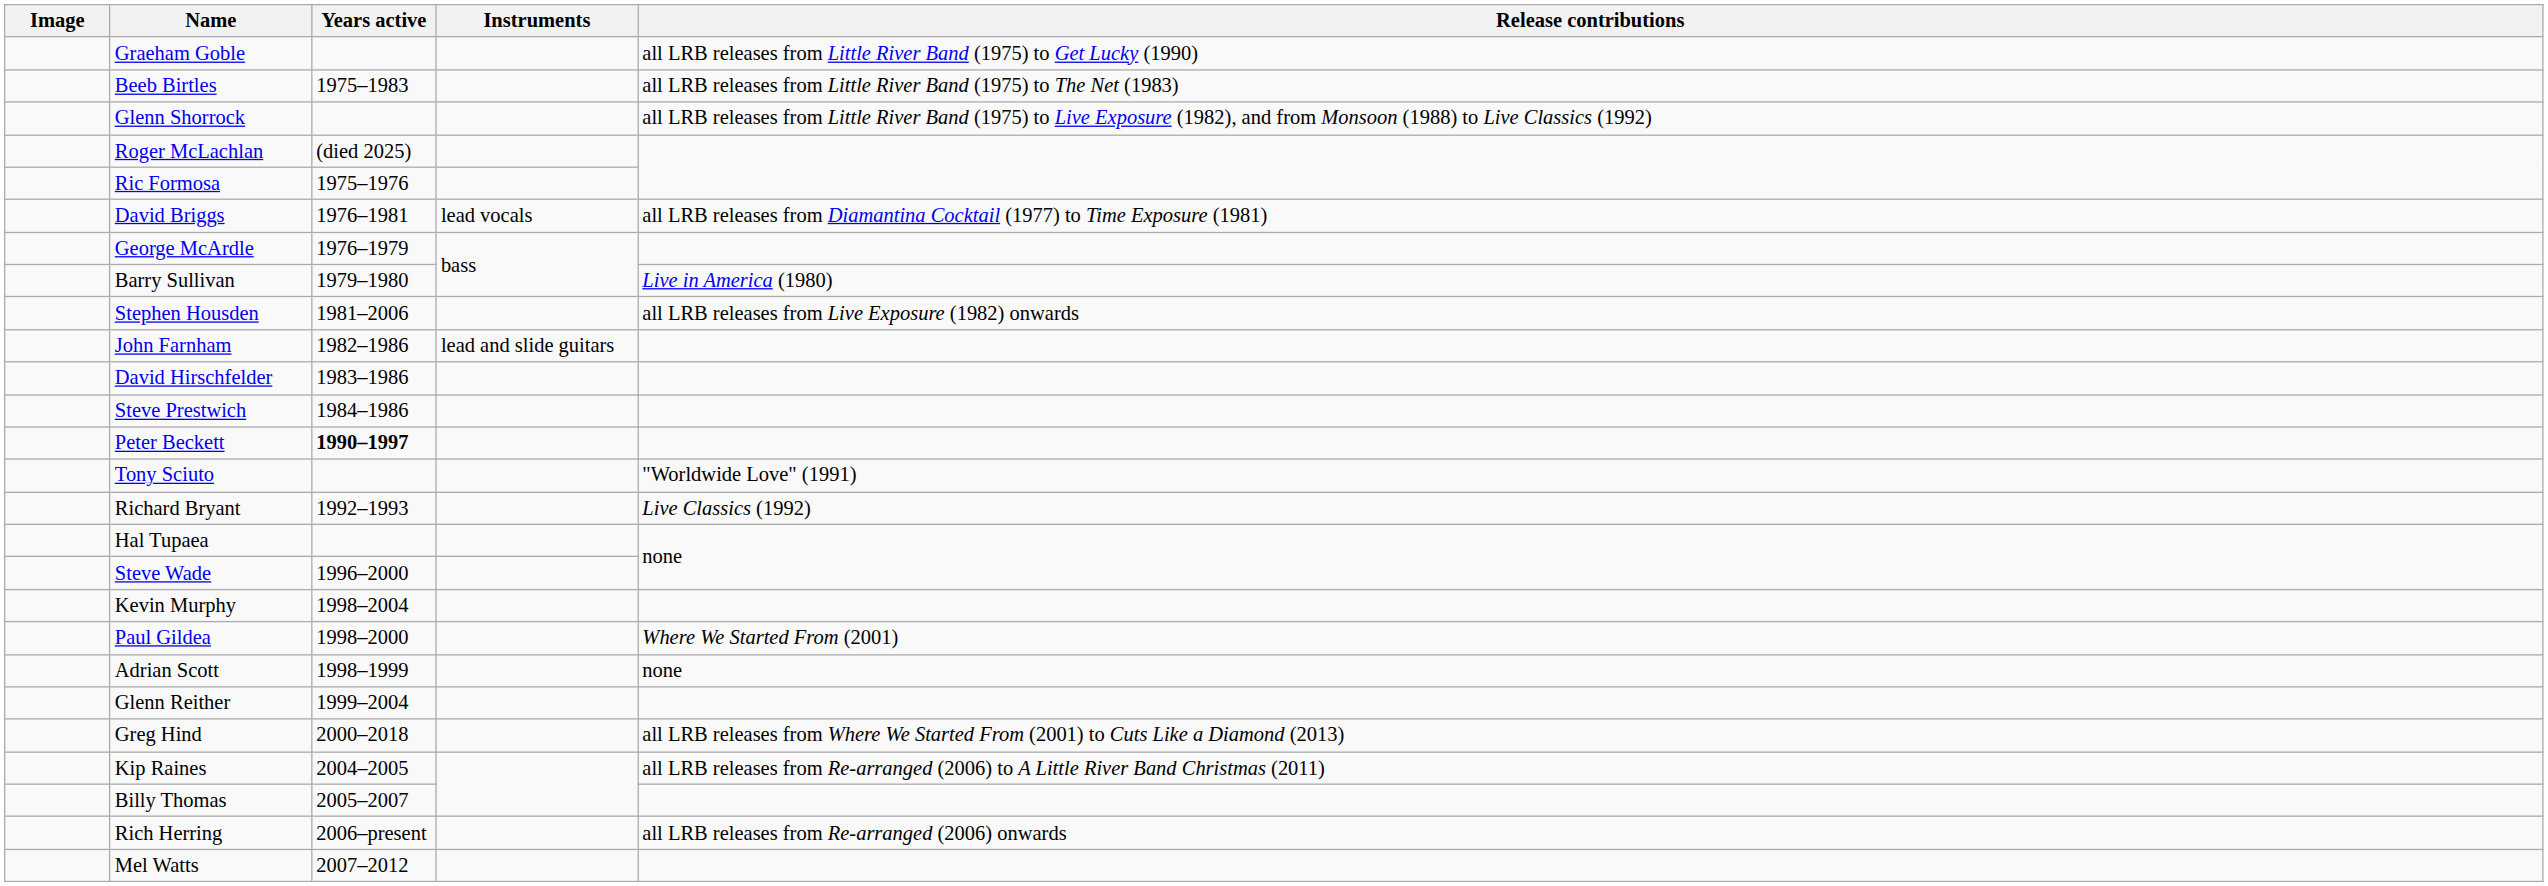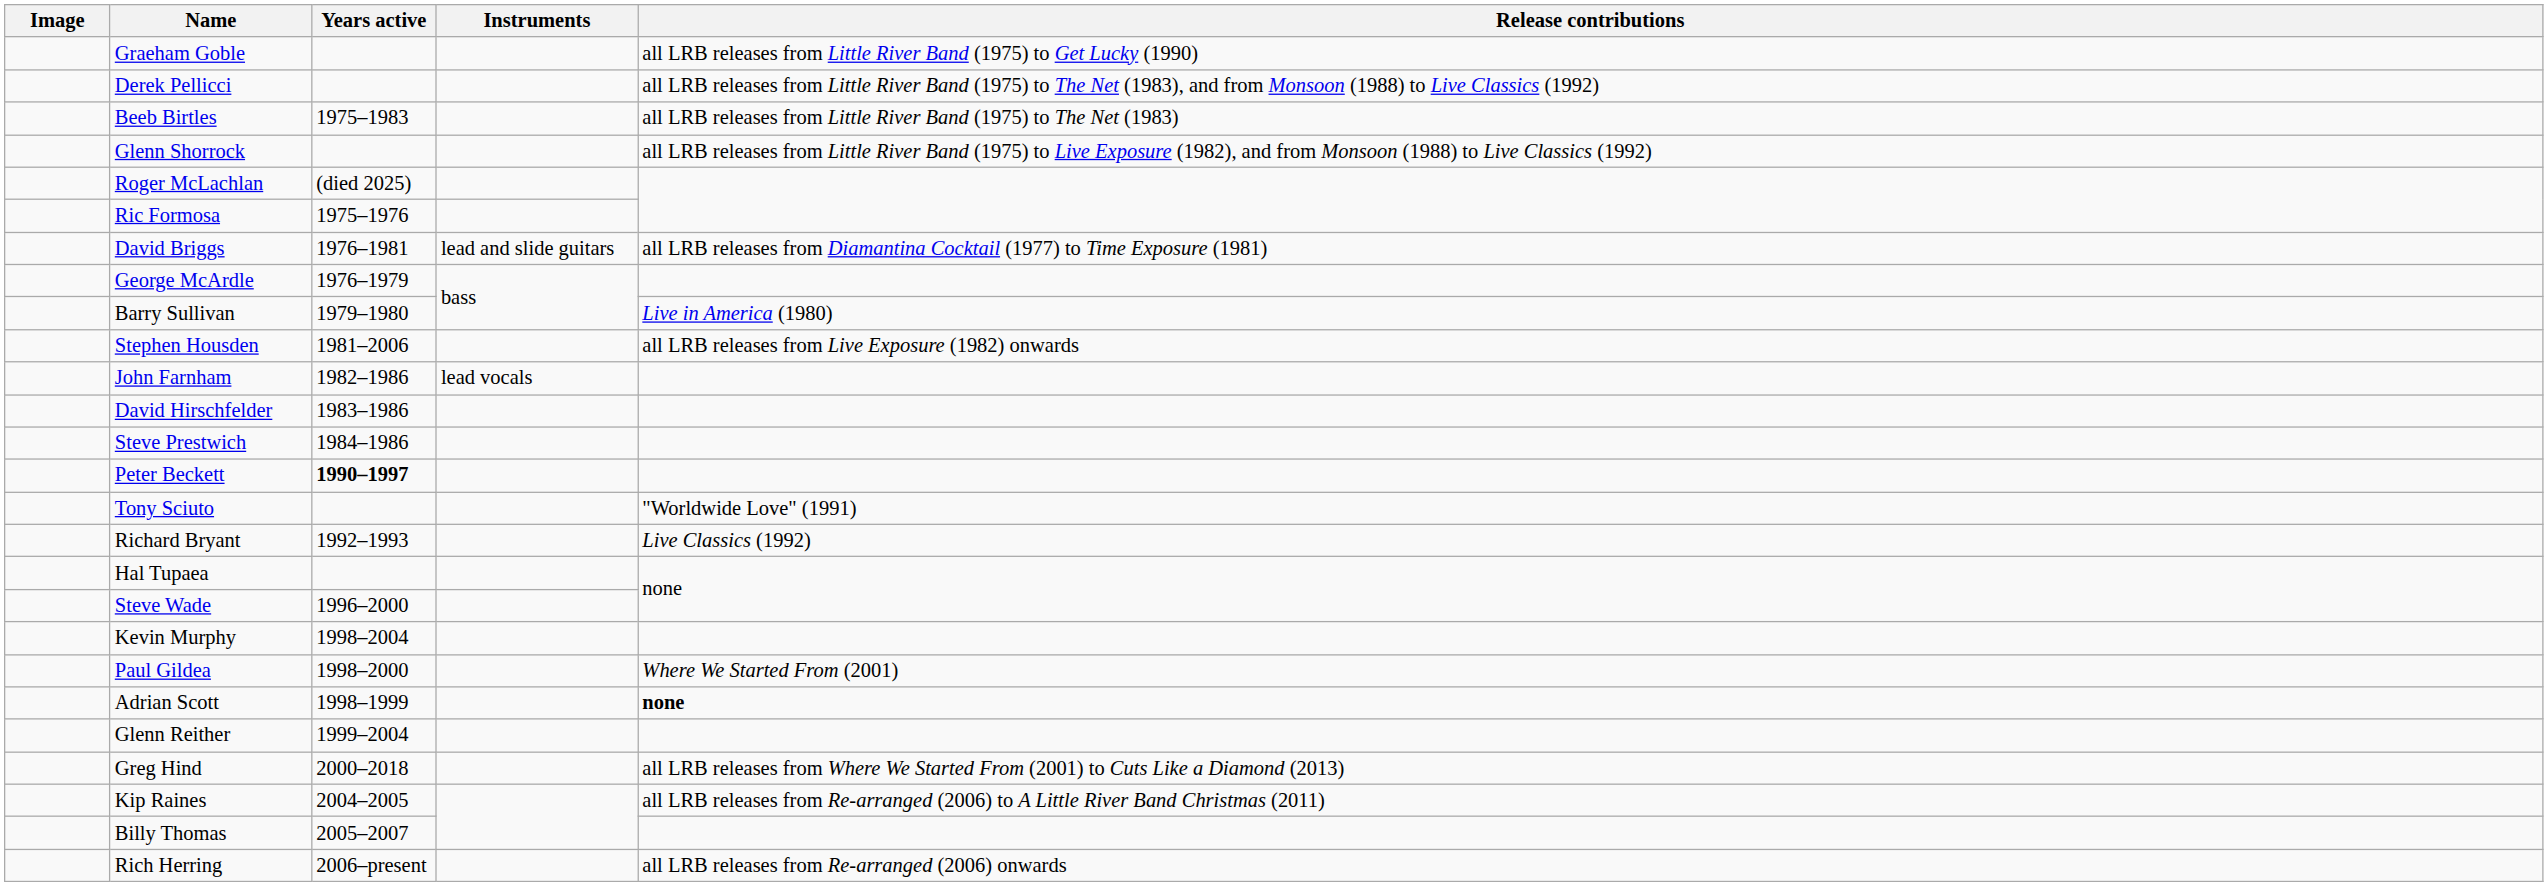 <table class="wikitable" border="1" width=100%>
 <tr>
 <th width="75">Image</th>
 <th width="150">Name</th>
 <th width="90">Years active</th>
 <th width="150">Instruments</th>
 <th>Release contributions</th>
 </tr>
 <tr>
 <td></td>
 <td><a href='#'>Graeham Goble</a></td>
 <td></td>
 <td></td>
 <td>all LRB releases from <em><a href='#'>Little River Band</a></em> (1975) to <em><a href='#'>Get Lucky</a></em> (1990)</td>
+</tr>
+<tr>
+<td></td>
+<td><a href='#'>Derek Pellicci</a></td>
+<td></td>
+<td></td>
+<td>all LRB releases from <em>Little River Band</em> (1975) to <em><a href='#'>The Net</a></em> (1983), and from <em><a href='#'>Monsoon</a></em> (1988) to <em><a href='#'>Live Classics</a></em> (1992)</td>
 </tr>
 <tr>
 <td></td>
 <td><a href='#'>Beeb Birtles</a><br></td>
 <td>1975–1983</td>
 <td></td>
 <td>all LRB releases from <em>Little River Band</em> (1975) to <em>The Net</em> (1983)</td>
 </tr>
 <tr>
 <td></td>
 <td><a href='#'>Glenn Shorrock</a></td>
 <td></td>
 <td></td>
 <td>all LRB releases from <em>Little River Band</em> (1975) to <em><a href='#'>Live Exposure</a></em> (1982), and from <em>Monsoon</em> (1988) to <em>Live Classics</em> (1992)</td>
 </tr>
 <tr>
 <td></td>
 <td><a href='#'>Roger McLachlan</a></td>
 <td>(died 2025)</td>
 <td></td>
 <td rowspan="2"></td>
 </tr>
 <tr>
 <td></td>
 <td><a href='#'>Ric Formosa</a></td>
 <td>1975–1976</td>
 <td></td>
 </tr>
 <tr>
 <td></td>
 <td><a href='#'>David Briggs</a></td>
 <td>1976–1981</td>
-<td>lead vocals</td>
+<td>lead and slide guitars</td>
 <td>all LRB releases from <em><a href='#'>Diamantina Cocktail</a></em> (1977) to <em>Time Exposure</em> (1981)</td>
 </tr>
 <tr>
 <td></td>
 <td><a href='#'>George McArdle</a></td>
 <td>1976–1979</td>
 <td rowspan="2">bass</td>
 <td></td>
 </tr>
 <tr>
 <td></td>
 <td>Barry Sullivan</td>
 <td>1979–1980 </td>
 <td><em><a href='#'>Live in America</a></em> (1980)</td>
 </tr>
 <tr>
 <td></td>
 <td><a href='#'>Stephen Housden</a></td>
 <td>1981–2006</td>
 <td></td>
 <td>all LRB releases from <em>Live Exposure</em> (1982) onwards</td>
 </tr>
 <tr>
 <td></td>
 <td><a href='#'>John Farnham</a></td>
 <td>1982–1986</td>
-<td>lead and slide guitars</td>
+<td>lead vocals</td>
 <td></td>
 </tr>
 <tr>
 <td></td>
 <td><a href='#'>David Hirschfelder</a></td>
 <td>1983–1986</td>
 <td></td>
 <td></td>
 </tr>
 <tr>
 <td></td>
 <td><a href='#'>Steve Prestwich</a></td>
 <td>1984–1986 </td>
 <td></td>
 <td></td>
 </tr>
 <tr>
 <td></td>
 <td><a href='#'>Peter Beckett</a></td>
 <td><strong>1990–1997</strong></td>
 <td></td>
 <td></td>
 </tr>
 <tr>
 <td></td>
 <td><a href='#'>Tony Sciuto</a></td>
 <td></td>
 <td></td>
 <td>"Worldwide Love" (1991)</td>
 </tr>
 <tr>
 <td></td>
 <td>Richard Bryant</td>
 <td>1992–1993</td>
 <td></td>
 <td><em>Live Classics</em> (1992)</td>
 </tr>
 <tr>
 <td></td>
 <td>Hal Tupaea</td>
 <td></td>
 <td></td>
 <td rowspan="2">none </td>
 </tr>
 <tr>
 <td></td>
 <td><a href='#'>Steve Wade</a></td>
 <td>1996–2000</td>
 <td></td>
 </tr>
 <tr>
 <td></td>
 <td>Kevin Murphy</td>
 <td>1998–2004</td>
 <td></td>
 <td></td>
 </tr>
 <tr>
 <td></td>
 <td><a href='#'>Paul Gildea</a></td>
 <td>1998–2000</td>
 <td></td>
 <td><em>Where We Started From</em> (2001) </td>
 </tr>
 <tr>
 <td></td>
 <td>Adrian Scott</td>
 <td>1998–1999</td>
 <td></td>
-<td>none </td>
+<td><strong>none </strong></td>
 </tr>
 <tr>
 <td></td>
 <td>Glenn Reither</td>
 <td>1999–2004</td>
 <td></td>
 <td></td>
 </tr>
 <tr>
 <td></td>
 <td>Greg Hind</td>
 <td>2000–2018</td>
 <td></td>
 <td>all LRB releases from <em>Where We Started From</em> (2001) to <em>Cuts Like a Diamond</em> (2013)</td>
 </tr>
 <tr>
 <td></td>
 <td>Kip Raines</td>
 <td>2004–2005</td>
 <td rowspan="2"></td>
 <td>all LRB releases from <em>Re-arranged</em> (2006) to <em>A Little River Band Christmas</em> (2011)</td>
 </tr>
 <tr>
 <td></td>
 <td>Billy Thomas</td>
 <td>2005–2007</td>
 <td></td>
 </tr>
 <tr>
 <td></td>
 <td>Rich Herring</td>
 <td>2006–present</td>
 <td></td>
 <td>all LRB releases from <em>Re-arranged</em> (2006) onwards</td>
 </tr>
-<tr>
-<td></td>
-<td>Mel Watts</td>
-<td>2007–2012</td>
-<td></td>
-<td></td>
-</tr>
 </table>
